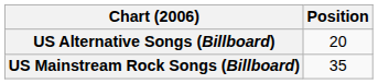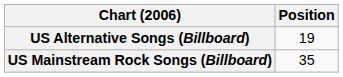 <table class="wikitable sortable plainrowheaders" style="text-align:center">
 <tr>
 <th scope="col">Chart (2006)</th>
 <th scope="col">Position</th>
 </tr>
 <tr>
 <th scope="row">US Alternative Songs (<em>Billboard</em>)</th>
-<td>20</td>
+<td>19</td>
 </tr>
 <tr>
 <th scope="row">US Mainstream Rock Songs (<em>Billboard</em>)</th>
 <td>35</td>
 </tr>
 </table>
